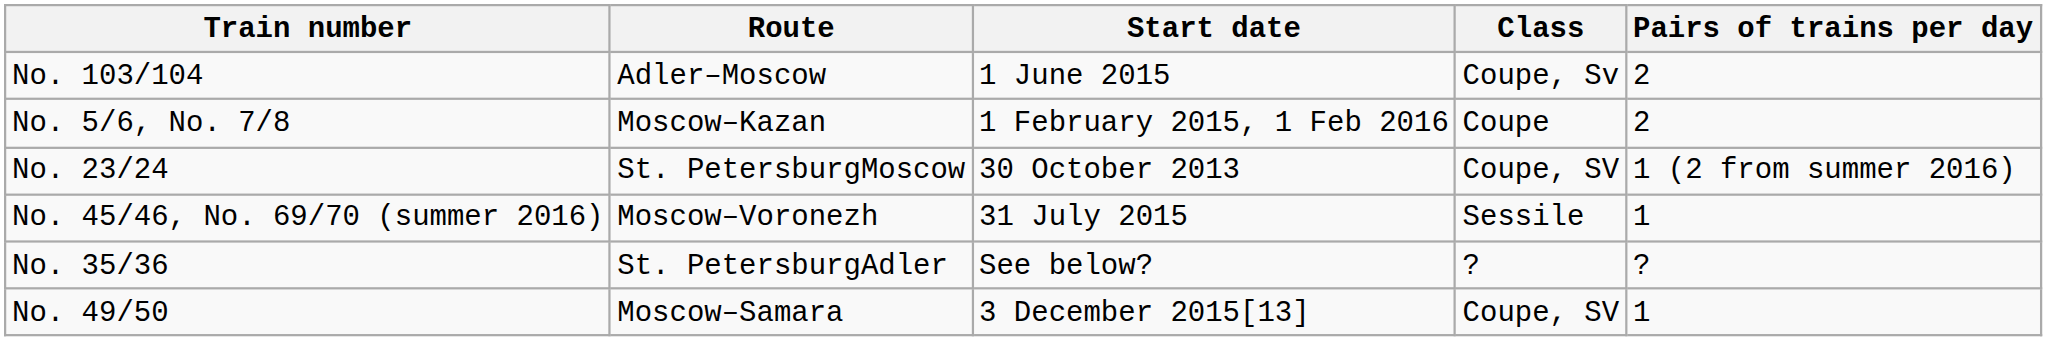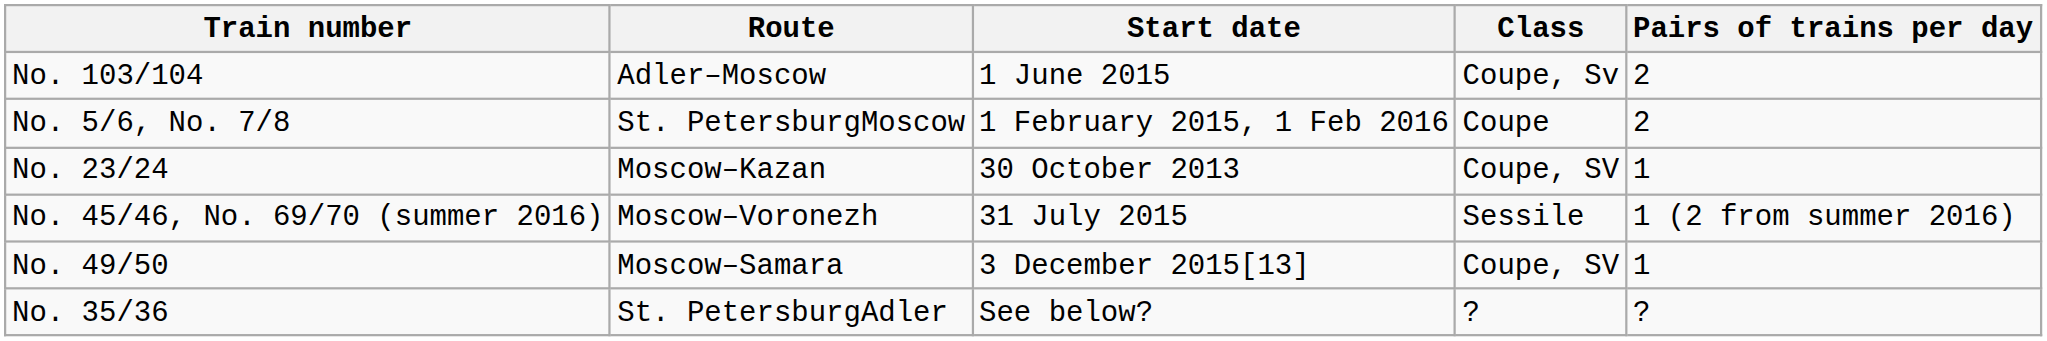 <table class="wikitable">
 <tr>
 <th>Train number</th>
 <th>Route</th>
 <th>Start date</th>
 <th>Class</th>
 <th>Pairs of trains per day</th>
 </tr>
 <tr>
 <td>No. 103/104</td>
 <td>Adler–Moscow</td>
 <td>1 June 2015</td>
 <td>Coupe, Sv</td>
 <td>2</td>
 </tr>
 <tr>
 <td>No. 5/6, No. 7/8</td>
-<td>Moscow–Kazan</td>
+<td>St. PetersburgMoscow</td>
 <td>1 February 2015, 1 Feb 2016</td>
 <td>Coupe</td>
 <td>2</td>
 </tr>
 <tr>
 <td>No. 23/24</td>
-<td>St. PetersburgMoscow</td>
+<td>Moscow–Kazan</td>
 <td>30 October 2013</td>
 <td>Coupe, SV</td>
-<td>1 (2 from  summer 2016)</td>
+<td>1</td>
 </tr>
 <tr>
 <td>No. 45/46, No. 69/70 (summer 2016)</td>
 <td>Moscow–Voronezh</td>
 <td>31 July 2015</td>
 <td>Sessile</td>
+<td>1 (2 from  summer 2016)</td>
+</tr>
+<tr>
+<td>No. 49/50</td>
+<td>Moscow–Samara</td>
+<td>3 December 2015[13]</td>
+<td>Coupe, SV</td>
 <td>1</td>
 </tr>
 <tr>
 <td>No. 35/36</td>
 <td>St. PetersburgAdler</td>
 <td>See below?</td>
 <td>?</td>
 <td>?</td>
 </tr>
-<tr>
-<td>No. 49/50</td>
-<td>Moscow–Samara</td>
-<td>3 December 2015[13]</td>
-<td>Coupe, SV</td>
-<td>1</td>
-</tr>
 </table>
